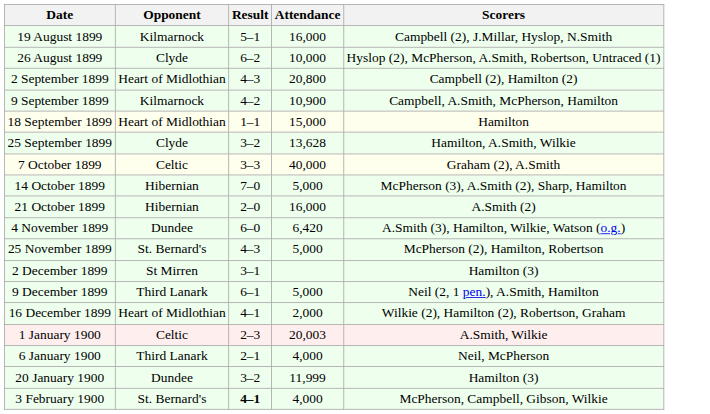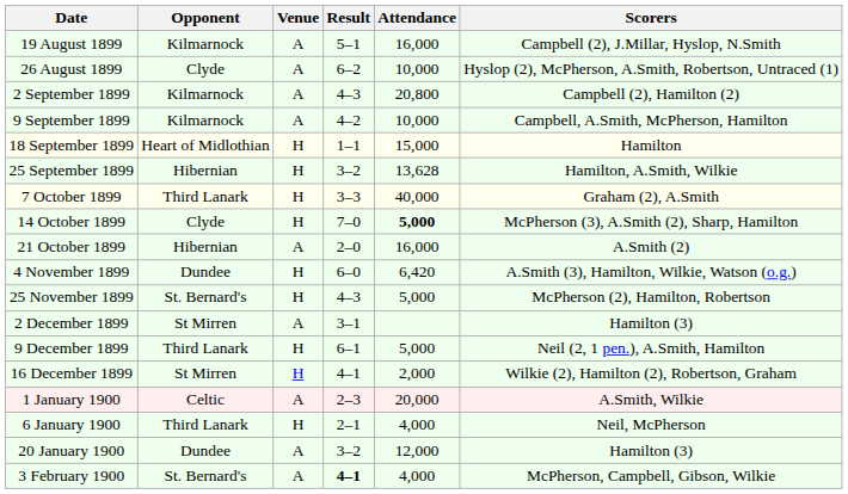 <table class="wikitable sortable" style="font-size:100%; text-align:center">
 <tr>
 <th>Date</th>
 <th>Opponent</th>
+<th>Venue</th>
 <th>Result</th>
 <th>Attendance</th>
 <th>Scorers</th>
 </tr>
 <tr bgcolor = "#EEFFEE">
 <td>19 August 1899</td>
 <td>Kilmarnock</td>
+<td>A</td>
 <td>5–1</td>
 <td>16,000</td>
 <td>Campbell (2), J.Millar, Hyslop, N.Smith</td>
 </tr>
 <tr bgcolor = "#EEFFEE">
 <td>26 August 1899</td>
 <td>Clyde</td>
+<td>A</td>
 <td>6–2</td>
 <td>10,000</td>
 <td>Hyslop (2), McPherson, A.Smith, Robertson, Untraced (1)</td>
 </tr>
 <tr bgcolor = "#EEFFEE">
 <td>2 September 1899</td>
-<td>Heart of Midlothian</td>
+<td>Kilmarnock</td>
+<td>A</td>
 <td>4–3</td>
 <td>20,800</td>
 <td>Campbell (2), Hamilton (2)</td>
 </tr>
 <tr bgcolor = "#EEFFEE">
 <td>9 September 1899</td>
 <td>Kilmarnock</td>
+<td>A</td>
 <td>4–2</td>
-<td>10,900</td>
+<td>10,000</td>
 <td>Campbell, A.Smith, McPherson, Hamilton</td>
 </tr>
 <tr bgcolor = "#FFFFEE">
 <td>18 September 1899</td>
 <td>Heart of Midlothian</td>
+<td>H</td>
 <td>1–1</td>
 <td>15,000</td>
 <td>Hamilton</td>
 </tr>
 <tr bgcolor = "#EEFFEE">
 <td>25 September 1899</td>
-<td>Clyde</td>
+<td>Hibernian</td>
+<td>H</td>
 <td>3–2</td>
 <td>13,628</td>
 <td>Hamilton, A.Smith, Wilkie</td>
 </tr>
 <tr bgcolor = "#FFFFEE">
 <td>7 October 1899</td>
-<td>Celtic</td>
+<td>Third Lanark</td>
+<td>H</td>
 <td>3–3</td>
 <td>40,000</td>
 <td>Graham (2), A.Smith</td>
 </tr>
 <tr bgcolor = "#EEFFEE">
 <td>14 October 1899</td>
-<td>Hibernian</td>
+<td>Clyde</td>
+<td>H</td>
 <td>7–0</td>
-<td>5,000</td>
+<td><strong>5,000</strong></td>
 <td>McPherson (3), A.Smith (2), Sharp, Hamilton</td>
 </tr>
 <tr bgcolor = "#EEFFEE">
 <td>21 October 1899</td>
 <td>Hibernian</td>
+<td>A</td>
 <td>2–0</td>
 <td>16,000</td>
 <td>A.Smith (2)</td>
 </tr>
 <tr bgcolor = "#EEFFEE">
 <td>4 November 1899</td>
 <td>Dundee</td>
+<td>H</td>
 <td>6–0</td>
 <td>6,420</td>
 <td>A.Smith (3), Hamilton, Wilkie, Watson (<a href='#'>o.g.</a>)</td>
 </tr>
 <tr bgcolor = "#EEFFEE">
 <td>25 November 1899</td>
 <td>St. Bernard's</td>
+<td>H</td>
 <td>4–3</td>
 <td>5,000</td>
 <td>McPherson (2), Hamilton, Robertson</td>
 </tr>
 <tr bgcolor = "#EEFFEE">
 <td>2 December 1899</td>
 <td>St Mirren</td>
+<td>A</td>
 <td>3–1</td>
 <td></td>
 <td>Hamilton (3)</td>
 </tr>
 <tr bgcolor = "#EEFFEE">
 <td>9 December 1899</td>
 <td>Third Lanark</td>
+<td>H</td>
 <td>6–1</td>
 <td>5,000</td>
 <td>Neil (2, 1 <a href='#'>pen.</a>), A.Smith, Hamilton</td>
 </tr>
 <tr bgcolor = "#EEFFEE">
 <td>16 December 1899</td>
-<td>Heart of Midlothian</td>
+<td>St Mirren</td>
+<td><a href='#'>H</a></td>
 <td>4–1</td>
 <td>2,000</td>
 <td>Wilkie (2), Hamilton (2), Robertson, Graham</td>
 </tr>
 <tr bgcolor = "#FFEEEE">
 <td>1 January 1900</td>
 <td>Celtic</td>
+<td>A</td>
 <td>2–3</td>
-<td>20,003</td>
+<td>20,000</td>
 <td>A.Smith, Wilkie</td>
 </tr>
 <tr bgcolor = "#EEFFEE">
 <td>6 January 1900</td>
 <td>Third Lanark</td>
+<td>H</td>
 <td>2–1</td>
 <td>4,000</td>
 <td>Neil, McPherson</td>
 </tr>
 <tr bgcolor = "#EEFFEE">
 <td>20 January 1900</td>
 <td>Dundee</td>
+<td>A</td>
 <td>3–2</td>
-<td>11,999</td>
+<td>12,000</td>
 <td>Hamilton (3)</td>
 </tr>
 <tr bgcolor = "#EEFFEE">
 <td>3 February 1900</td>
 <td>St. Bernard's</td>
+<td>A</td>
 <td><strong>4–1</strong></td>
 <td>4,000</td>
 <td>McPherson, Campbell, Gibson, Wilkie</td>
 </tr>
 </table>
